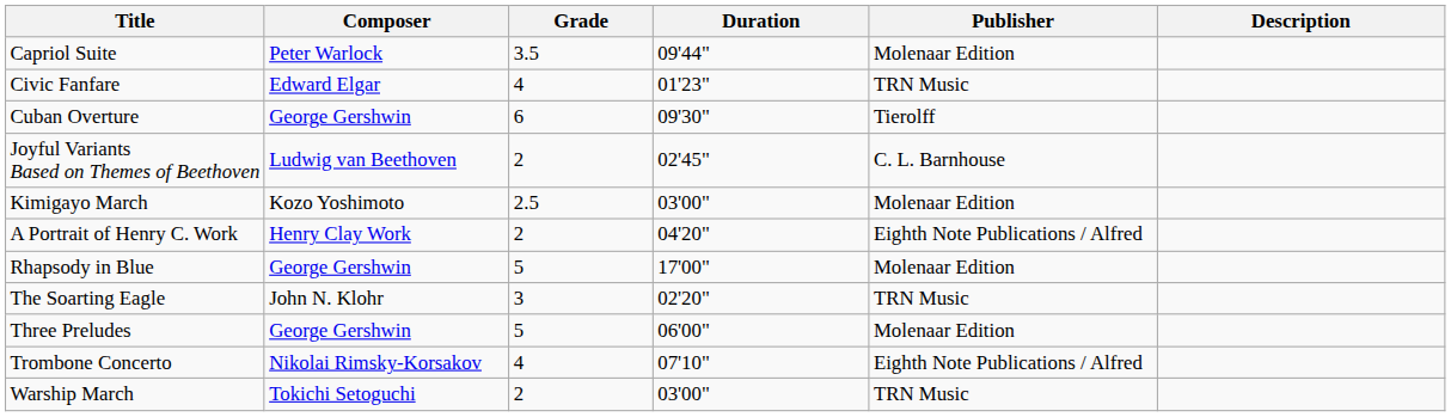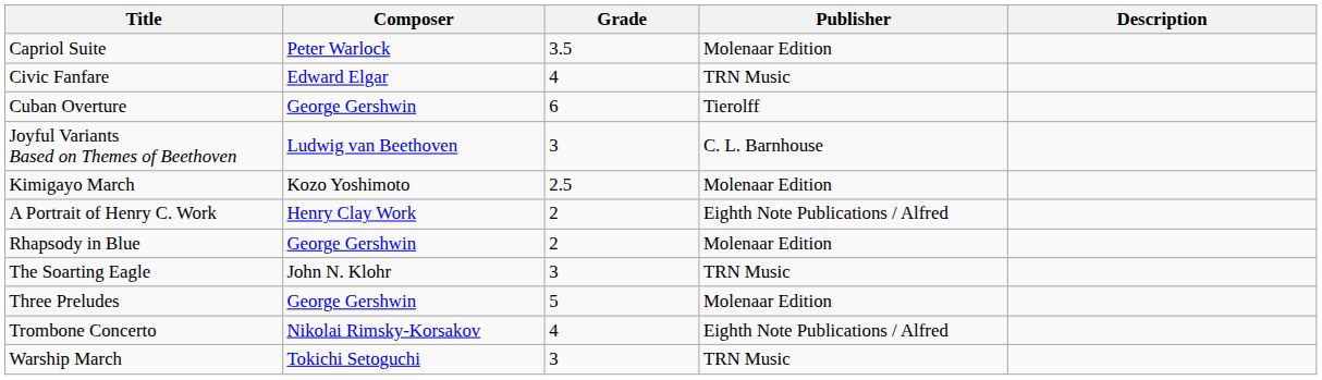 <table class="wikitable sortable">
 <tr>
 <th width=18%>Title</th>
 <th width=17%>Composer</th>
 <th width=10%>Grade</th>
-<th width=15%>Duration</th>
 <th width=20%>Publisher</th>
 <th width=20%>Description</th>
 </tr>
 <tr>
 <td>Capriol Suite</td>
 <td><a href='#'>Peter Warlock</a></td>
 <td>3.5</td>
-<td>09'44"</td>
 <td>Molenaar Edition</td>
 <td></td>
 </tr>
 <tr>
 <td>Civic Fanfare</td>
 <td><a href='#'>Edward Elgar</a></td>
 <td>4</td>
-<td>01'23"</td>
 <td>TRN Music</td>
 <td></td>
 </tr>
 <tr>
 <td>Cuban Overture</td>
 <td><a href='#'>George Gershwin</a></td>
 <td>6</td>
-<td>09'30"</td>
 <td>Tierolff</td>
 <td></td>
 </tr>
 <tr>
 <td>Joyful Variants <br><em>Based on Themes of Beethoven</em></td>
 <td><a href='#'>Ludwig van Beethoven</a></td>
-<td>2</td>
-<td>02'45"</td>
+<td>3</td>
 <td>C. L. Barnhouse</td>
 <td></td>
 </tr>
 <tr>
 <td>Kimigayo March</td>
 <td>Kozo Yoshimoto</td>
 <td>2.5</td>
-<td>03'00"</td>
 <td>Molenaar Edition</td>
 <td></td>
 </tr>
 <tr>
 <td>A Portrait of Henry C. Work</td>
 <td><a href='#'>Henry Clay Work</a></td>
 <td>2</td>
-<td>04'20"</td>
 <td>Eighth Note Publications / Alfred</td>
 <td></td>
 </tr>
 <tr>
 <td>Rhapsody in Blue</td>
 <td><a href='#'>George Gershwin</a></td>
-<td>5</td>
-<td>17'00"</td>
+<td>2</td>
 <td>Molenaar Edition</td>
 <td></td>
 </tr>
 <tr>
 <td>The Soarting Eagle</td>
 <td>John N. Klohr</td>
 <td>3</td>
-<td>02'20"</td>
 <td>TRN Music</td>
 <td></td>
 </tr>
 <tr>
 <td>Three Preludes</td>
 <td><a href='#'>George Gershwin</a></td>
 <td>5</td>
-<td>06'00"</td>
 <td>Molenaar Edition</td>
 <td></td>
 </tr>
 <tr>
 <td>Trombone Concerto</td>
 <td><a href='#'>Nikolai Rimsky-Korsakov</a></td>
 <td>4</td>
-<td>07'10"</td>
 <td>Eighth Note Publications / Alfred</td>
 <td></td>
 </tr>
 <tr>
 <td>Warship March</td>
 <td><a href='#'>Tokichi Setoguchi</a></td>
-<td>2</td>
-<td>03'00"</td>
+<td>3</td>
 <td>TRN Music</td>
 <td></td>
 </tr>
 </table>
